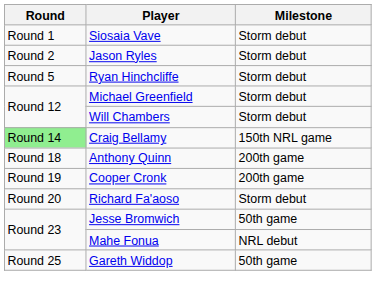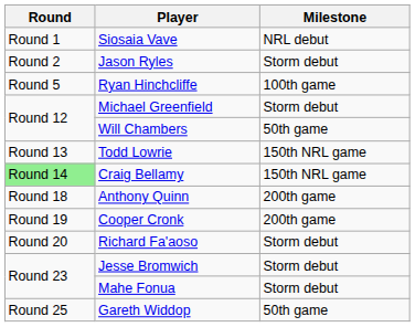 <table class="wikitable"  style="font-size:80%; width:30%;">
 <tr>
 <th>Round</th>
 <th>Player</th>
 <th>Milestone</th>
 </tr>
 <tr>
 <td>Round 1</td>
 <td><a href='#'>Siosaia Vave</a></td>
-<td>Storm debut</td>
+<td>NRL debut</td>
 </tr>
 <tr>
 <td>Round 2</td>
 <td><a href='#'>Jason Ryles</a></td>
 <td>Storm debut</td>
 </tr>
 <tr>
 <td>Round 5</td>
 <td><a href='#'>Ryan Hinchcliffe</a></td>
-<td>Storm debut</td>
+<td>100th game</td>
 </tr>
 <tr>
 <td rowspan=2>Round 12</td>
 <td><a href='#'>Michael Greenfield</a></td>
 <td>Storm debut</td>
 </tr>
 <tr>
 <td><a href='#'>Will Chambers</a></td>
-<td>Storm debut</td>
+<td>50th game</td>
+</tr>
+<tr>
+<td>Round 13</td>
+<td><a href='#'>Todd Lowrie</a></td>
+<td>150th NRL game</td>
 </tr>
 <tr>
 <td style="background: lightgreen;">Round 14</td>
 <td><a href='#'>Craig Bellamy</a></td>
 <td>150th NRL game</td>
 </tr>
 <tr>
 <td>Round 18</td>
 <td><a href='#'>Anthony Quinn</a></td>
 <td>200th game</td>
 </tr>
 <tr>
 <td>Round 19</td>
 <td><a href='#'>Cooper Cronk</a></td>
 <td>200th game</td>
 </tr>
 <tr>
 <td>Round 20</td>
 <td><a href='#'>Richard Fa'aoso</a></td>
 <td>Storm debut</td>
 </tr>
 <tr>
 <td rowspan=2>Round 23</td>
 <td><a href='#'>Jesse Bromwich</a></td>
-<td>50th game</td>
+<td>Storm debut</td>
 </tr>
 <tr>
 <td><a href='#'>Mahe Fonua</a></td>
-<td>NRL debut</td>
+<td>Storm debut</td>
 </tr>
 <tr>
 <td>Round 25</td>
 <td><a href='#'>Gareth Widdop</a></td>
 <td>50th game</td>
 </tr>
 </table>
